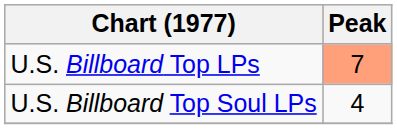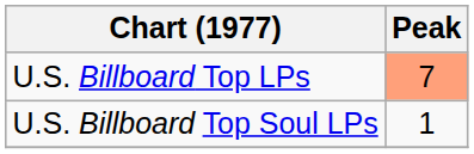 <table class="wikitable">
 <tr>
 <th>Chart (1977)</th>
 <th>Peak<br></th>
 </tr>
 <tr>
 <td>U.S. <a href='#'><em>Billboard</em> Top LPs</a></td>
 <td align="center" style="background: lightsalmon;">7</td>
 </tr>
 <tr>
 <td>U.S. <em>Billboard</em> <a href='#'>Top Soul LPs</a></td>
-<td align="center">4</td>
+<td align="center">1</td>
 </tr>
 <tr>
 </tr>
 </table>
